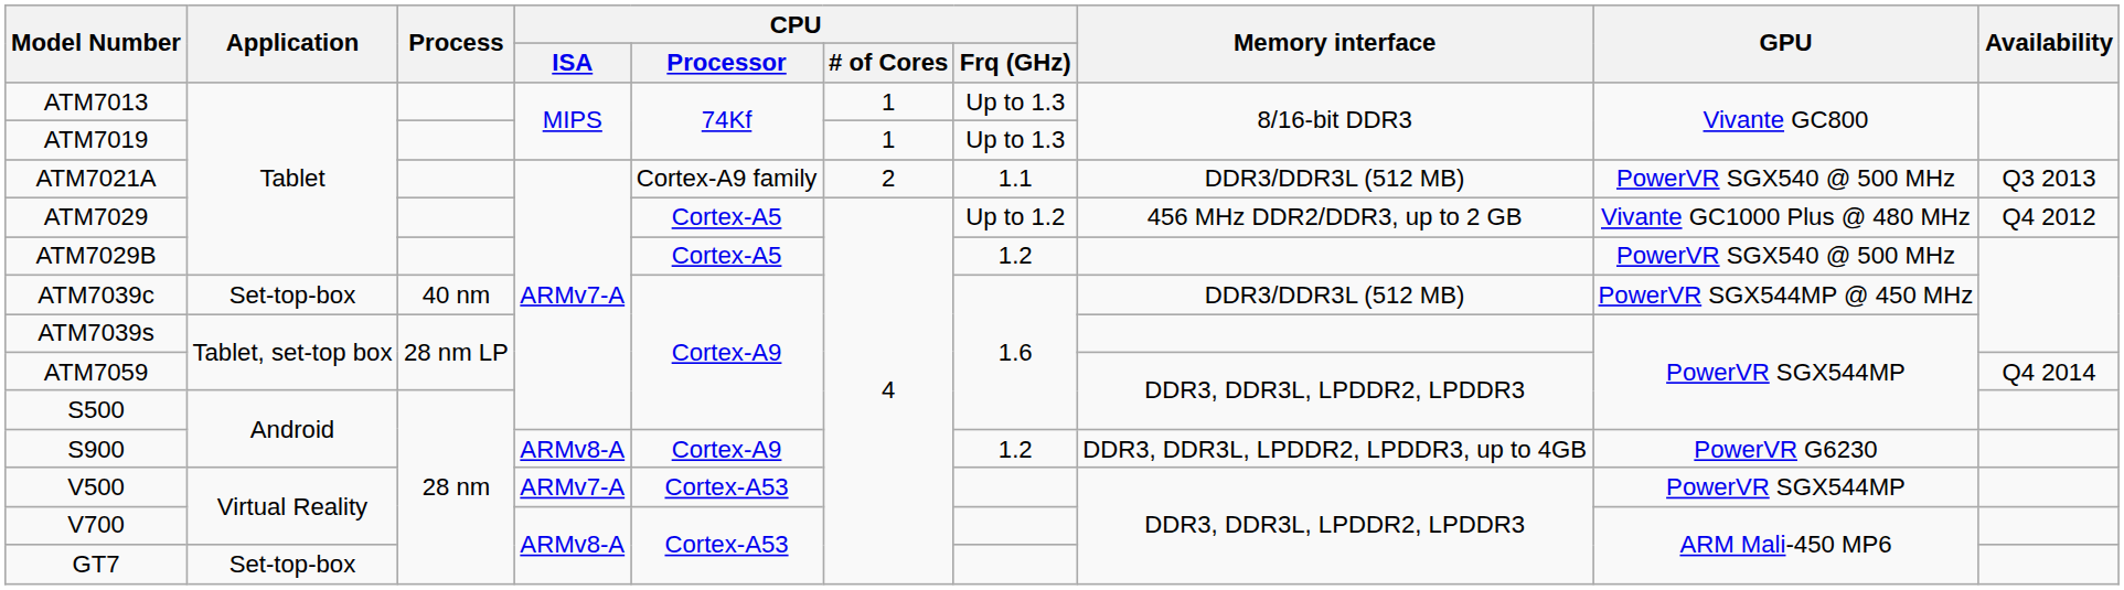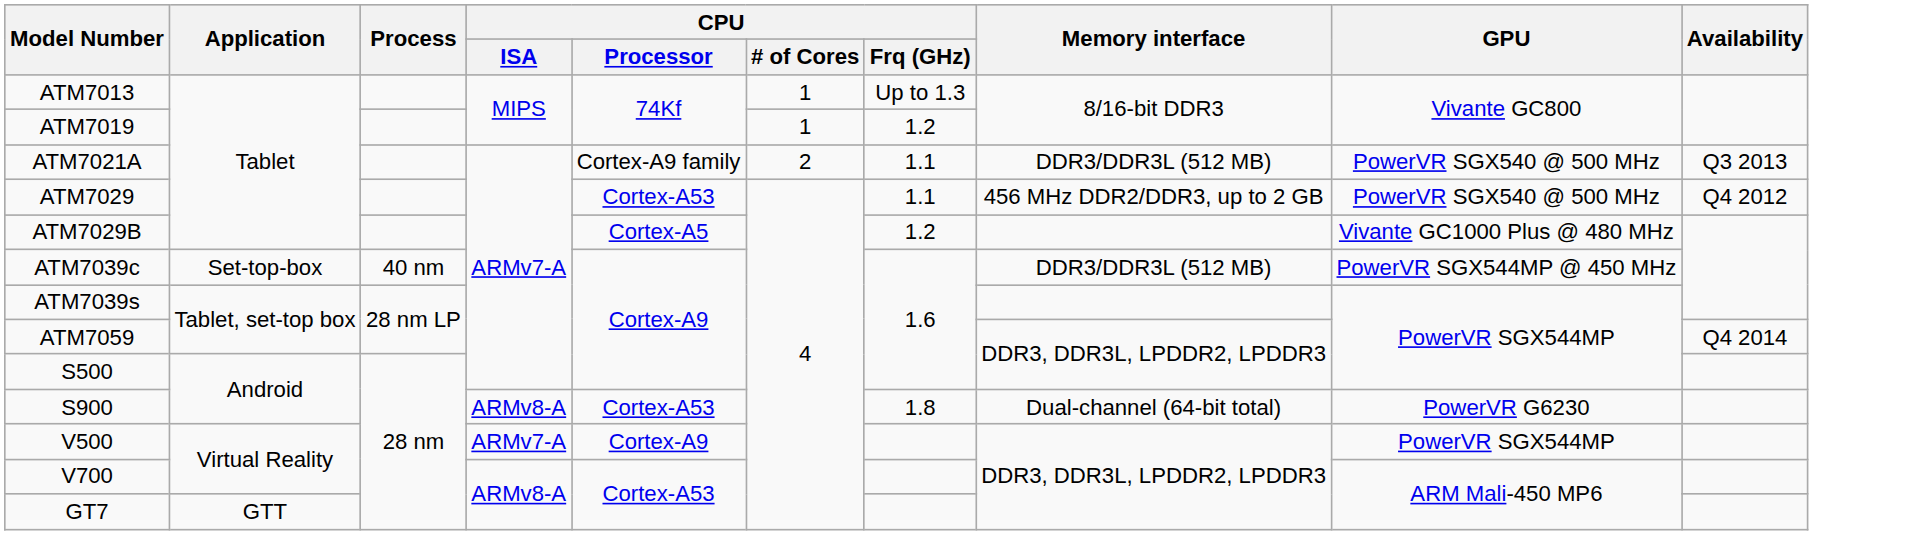 <table class="wikitable" style="font-size: 85%; text-align: center">
 <tr>
 <th rowspan=2>Model Number</th>
 <th rowspan=2>Application</th>
 <th rowspan=2>Process</th>
 <th colspan=4>CPU</th>
 <th rowspan=2>Memory interface</th>
 <th rowspan=2>GPU</th>
 <th rowspan=2>Availability</th>
 </tr>
 <tr>
 <th><a href='#'>ISA</a></th>
 <th><a href='#'>Processor</a></th>
 <th># of Cores</th>
 <th>Frq (GHz)</th>
 </tr>
 <tr>
 <td>ATM7013</td>
 <td rowspan = 5>Tablet</td>
 <td></td>
 <td rowspan = 2><a href='#'>MIPS</a></td>
 <td rowspan="2"><a href='#'>74Kf</a></td>
 <td>1</td>
 <td>Up to 1.3</td>
 <td rowspan = 2>8/16-bit DDR3</td>
 <td rowspan="2"><a href='#'>Vivante</a> GC800</td>
 <td rowspan = 2></td>
 </tr>
 <tr>
 <td>ATM7019</td>
 <td></td>
 <td>1</td>
-<td>Up to 1.3</td>
+<td>1.2</td>
 </tr>
 <tr>
 <td>ATM7021A</td>
 <td></td>
 <td rowspan="7"><a href='#'>ARMv7-A</a></td>
 <td>Cortex-A9 family</td>
 <td>2</td>
 <td>1.1</td>
 <td>DDR3/DDR3L (512 MB)</td>
 <td><a href='#'>PowerVR</a> SGX540 @ 500 MHz</td>
 <td>Q3 2013</td>
 </tr>
 <tr>
 <td>ATM7029</td>
 <td></td>
-<td><a href='#'>Cortex-A5</a></td>
+<td><a href='#'>Cortex-A53</a></td>
 <td rowspan="10">4</td>
-<td>Up to 1.2</td>
+<td>1.1</td>
 <td>456 MHz DDR2/DDR3, up to 2 GB</td>
-<td><a href='#'>Vivante</a> GC1000 Plus @ 480 MHz</td>
+<td><a href='#'>PowerVR</a> SGX540 @ 500 MHz</td>
 <td>Q4 2012</td>
 </tr>
 <tr>
 <td>ATM7029B</td>
 <td></td>
 <td><a href='#'>Cortex-A5</a></td>
 <td>1.2</td>
 <td></td>
-<td><a href='#'>PowerVR</a> SGX540 @ 500 MHz</td>
+<td><a href='#'>Vivante</a> GC1000 Plus @ 480 MHz</td>
 <td rowspan = 3></td>
 </tr>
 <tr>
 <td>ATM7039c</td>
 <td>Set-top-box</td>
 <td>40 nm</td>
 <td rowspan="4"><a href='#'>Cortex-A9</a></td>
 <td rowspan="4">1.6</td>
 <td>DDR3/DDR3L (512 MB)</td>
 <td><a href='#'>PowerVR</a> SGX544MP @ 450 MHz</td>
 </tr>
 <tr>
 <td>ATM7039s</td>
 <td rowspan = 2>Tablet, set-top box</td>
 <td rowspan = 2>28 nm LP</td>
 <td></td>
 <td rowspan="3"><a href='#'>PowerVR</a> SGX544MP</td>
 </tr>
 <tr>
 <td>ATM7059</td>
 <td rowspan="2">DDR3, DDR3L, LPDDR2, LPDDR3</td>
 <td>Q4 2014</td>
 </tr>
 <tr>
 <td>S500</td>
 <td rowspan="2">Android</td>
 <td rowspan="5">28 nm</td>
 <td></td>
 </tr>
 <tr>
 <td>S900</td>
 <td><a href='#'>ARMv8-A</a></td>
-<td><a href='#'>Cortex-A9</a></td>
-<td>1.2</td>
-<td>DDR3, DDR3L, LPDDR2, LPDDR3, up to 4GB</td>
+<td><a href='#'>Cortex-A53</a></td>
+<td>1.8</td>
+<td>Dual-channel (64-bit total)</td>
 <td><a href='#'>PowerVR</a> G6230</td>
 <td></td>
 </tr>
 <tr>
 <td>V500</td>
 <td rowspan="2">Virtual Reality</td>
 <td><a href='#'>ARMv7-A</a></td>
-<td><a href='#'>Cortex-A53</a></td>
+<td><a href='#'>Cortex-A9</a></td>
 <td></td>
 <td rowspan="3">DDR3, DDR3L, LPDDR2, LPDDR3</td>
 <td><a href='#'>PowerVR</a> SGX544MP</td>
 <td></td>
 </tr>
 <tr>
 <td>V700</td>
 <td rowspan="2"><a href='#'>ARMv8-A</a></td>
 <td rowspan="2"><a href='#'>Cortex-A53</a></td>
 <td></td>
 <td rowspan="2"><a href='#'>ARM Mali</a>-450 MP6</td>
 <td></td>
 </tr>
 <tr>
 <td>GT7</td>
-<td>Set-top-box</td>
+<td>GTT</td>
 <td></td>
 <td></td>
 </tr>
 </table>
